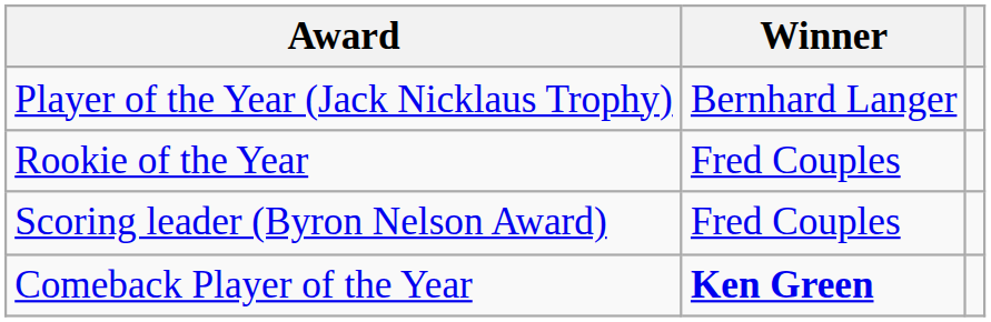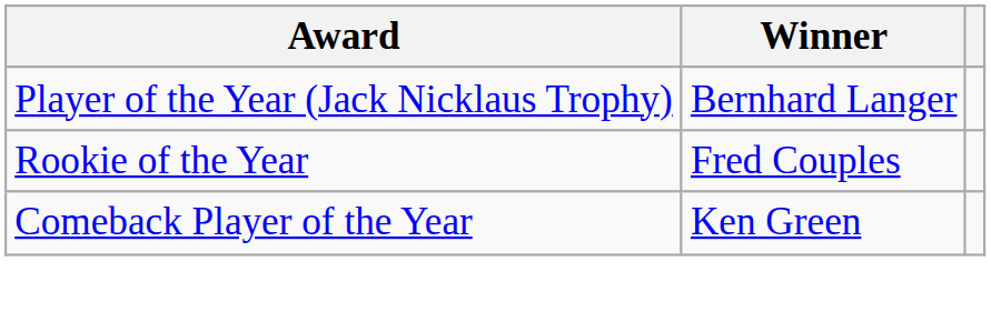 <table class="wikitable">
 <tr>
 <th>Award</th>
 <th>Winner</th>
 <th></th>
 </tr>
 <tr>
 <td><a href='#'>Player of the Year (Jack Nicklaus Trophy)</a></td>
 <td> <a href='#'>Bernhard Langer</a></td>
 <td></td>
 </tr>
 <tr>
 <td><a href='#'>Rookie of the Year</a></td>
 <td> <a href='#'>Fred Couples</a></td>
 <td></td>
 </tr>
 <tr>
-<td><a href='#'>Scoring leader (Byron Nelson Award)</a></td>
-<td> <a href='#'>Fred Couples</a></td>
-<td></td>
-</tr>
-<tr>
 <td><a href='#'>Comeback Player of the Year</a></td>
-<td><strong> <a href='#'>Ken Green</a></strong></td>
+<td> <a href='#'>Ken Green</a></td>
 <td></td>
 </tr>
 </table>
